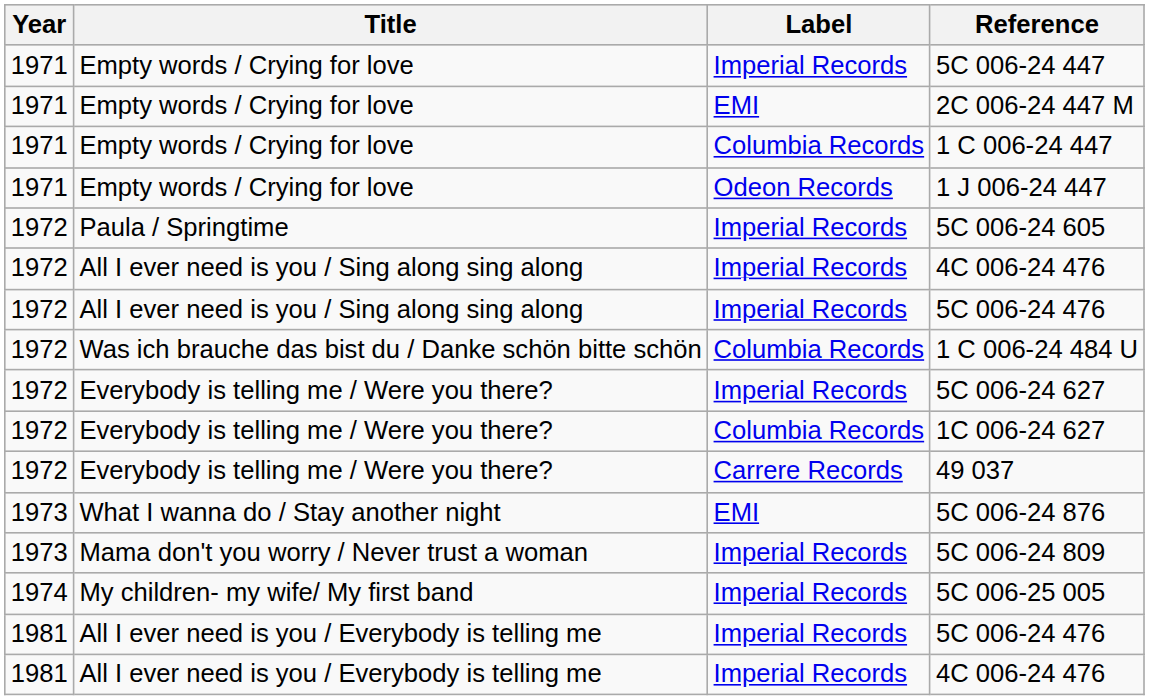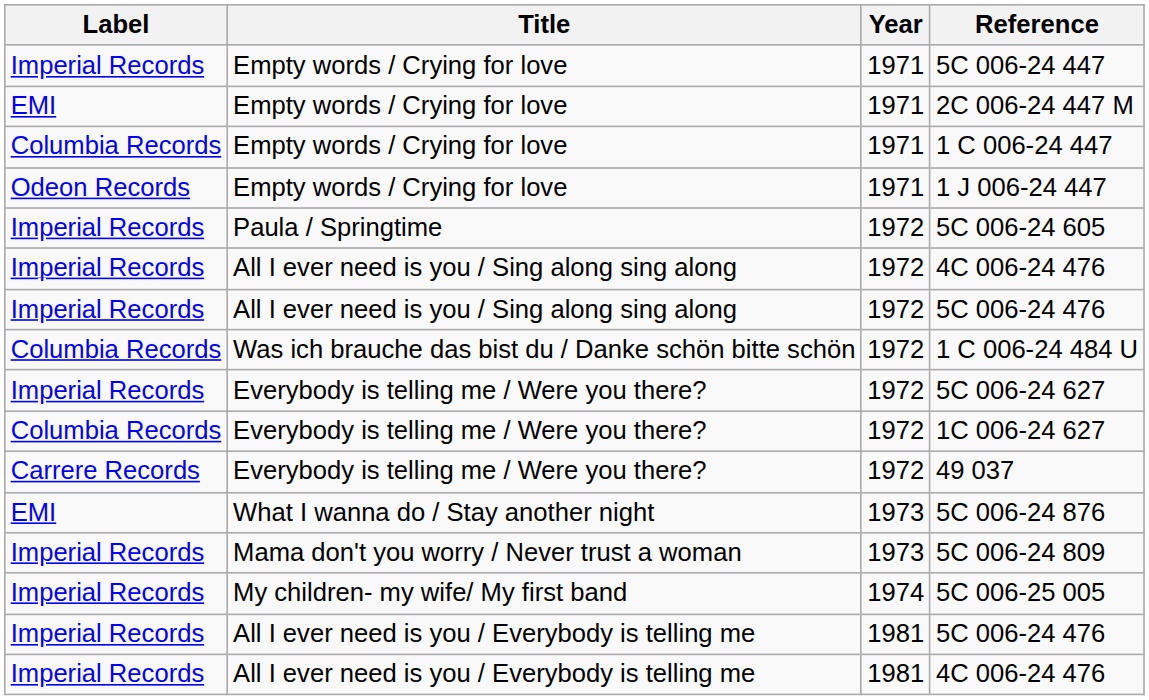 <table class="wikitable">
 <tr>
+<th>Label</th>
+<th>Title</th>
 <th>Year</th>
-<th>Title</th>
-<th>Label</th>
 <th>Reference</th>
 </tr>
 <tr>
+<td><a href='#'>Imperial Records</a></td>
+<td>Empty words / Crying for love</td>
 <td>1971</td>
-<td>Empty words / Crying for love</td>
-<td><a href='#'>Imperial Records</a></td>
 <td>5C 006-24 447</td>
 </tr>
 <tr>
+<td><a href='#'>EMI</a></td>
+<td>Empty words / Crying for love</td>
 <td>1971</td>
-<td>Empty words / Crying for love</td>
-<td><a href='#'>EMI</a></td>
 <td>2C 006-24 447 M</td>
 </tr>
 <tr>
+<td><a href='#'>Columbia Records</a></td>
+<td>Empty words / Crying for love</td>
 <td>1971</td>
-<td>Empty words / Crying for love</td>
-<td><a href='#'>Columbia Records</a></td>
 <td>1 C 006-24 447</td>
 </tr>
 <tr>
+<td><a href='#'>Odeon Records</a></td>
+<td>Empty words / Crying for love</td>
 <td>1971</td>
-<td>Empty words / Crying for love</td>
-<td><a href='#'>Odeon Records</a></td>
 <td>1 J 006-24 447</td>
 </tr>
 <tr>
+<td><a href='#'>Imperial Records</a></td>
+<td>Paula / Springtime</td>
 <td>1972</td>
-<td>Paula / Springtime</td>
-<td><a href='#'>Imperial Records</a></td>
 <td>5C 006-24 605</td>
 </tr>
 <tr>
+<td><a href='#'>Imperial Records</a></td>
+<td>All I ever need is you / Sing along sing along</td>
 <td>1972</td>
-<td>All I ever need is you / Sing along sing along</td>
-<td><a href='#'>Imperial Records</a></td>
 <td>4C 006-24 476</td>
 </tr>
 <tr>
+<td><a href='#'>Imperial Records</a></td>
+<td>All I ever need is you / Sing along sing along</td>
 <td>1972</td>
-<td>All I ever need is you / Sing along sing along</td>
-<td><a href='#'>Imperial Records</a></td>
 <td>5C 006-24 476</td>
 </tr>
 <tr>
+<td><a href='#'>Columbia Records</a></td>
+<td>Was ich brauche das bist du / Danke schön bitte schön</td>
 <td>1972</td>
-<td>Was ich brauche das bist du / Danke schön bitte schön</td>
-<td><a href='#'>Columbia Records</a></td>
 <td>1 C 006-24 484 U</td>
 </tr>
 <tr>
+<td><a href='#'>Imperial Records</a></td>
+<td>Everybody is telling me / Were you there?</td>
 <td>1972</td>
-<td>Everybody is telling me / Were you there?</td>
-<td><a href='#'>Imperial Records</a></td>
 <td>5C 006-24 627</td>
 </tr>
 <tr>
+<td><a href='#'>Columbia Records</a></td>
+<td>Everybody is telling me / Were you there?</td>
 <td>1972</td>
-<td>Everybody is telling me / Were you there?</td>
-<td><a href='#'>Columbia Records</a></td>
 <td>1C 006-24 627</td>
 </tr>
 <tr>
+<td><a href='#'>Carrere Records</a></td>
+<td>Everybody is telling me / Were you there?</td>
 <td>1972</td>
-<td>Everybody is telling me / Were you there?</td>
-<td><a href='#'>Carrere Records</a></td>
 <td>49 037</td>
 </tr>
 <tr>
+<td><a href='#'>EMI</a></td>
+<td>What I wanna do / Stay another night</td>
 <td>1973</td>
-<td>What I wanna do / Stay another night</td>
-<td><a href='#'>EMI</a></td>
 <td>5C 006-24 876</td>
 </tr>
 <tr>
+<td><a href='#'>Imperial Records</a></td>
+<td>Mama don't you worry / Never trust a woman</td>
 <td>1973</td>
-<td>Mama don't you worry / Never trust a woman</td>
-<td><a href='#'>Imperial Records</a></td>
 <td>5C 006-24 809</td>
 </tr>
 <tr>
+<td><a href='#'>Imperial Records</a></td>
+<td>My children- my wife/ My first band</td>
 <td>1974</td>
-<td>My children- my wife/ My first band</td>
-<td><a href='#'>Imperial Records</a></td>
 <td>5C 006-25 005</td>
 </tr>
 <tr>
+<td><a href='#'>Imperial Records</a></td>
+<td>All I ever need is you / Everybody is telling me</td>
 <td>1981</td>
-<td>All I ever need is you / Everybody is telling me</td>
-<td><a href='#'>Imperial Records</a></td>
 <td>5C 006-24 476</td>
 </tr>
 <tr>
+<td><a href='#'>Imperial Records</a></td>
+<td>All I ever need is you / Everybody is telling me</td>
 <td>1981</td>
-<td>All I ever need is you / Everybody is telling me</td>
-<td><a href='#'>Imperial Records</a></td>
 <td>4C 006-24 476</td>
 </tr>
 </table>
